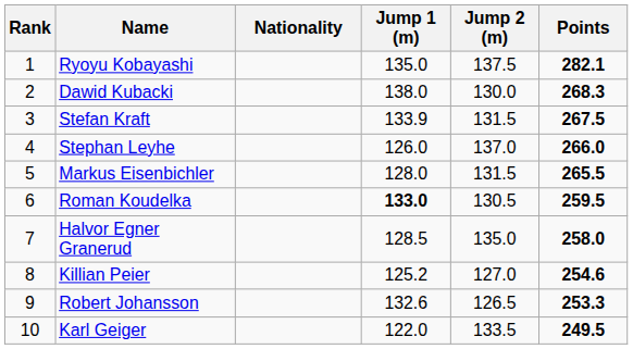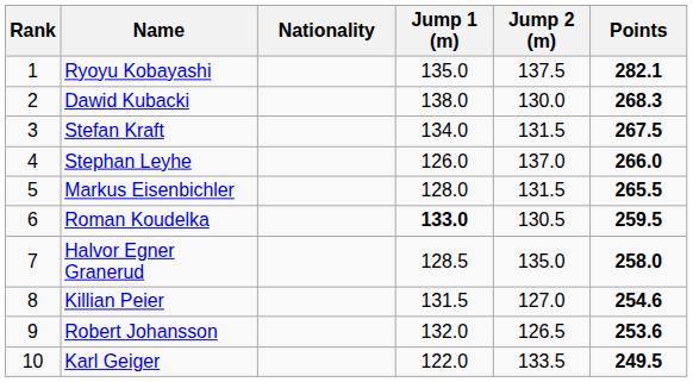 <table class="wikitable sortable" style="text-align: center;">
 <tr>
 <th align=center>Rank</th>
 <th width=160>Name</th>
 <th width=110>Nationality</th>
 <th width=75>Jump 1 (m)</th>
 <th width=75>Jump 2 (m)</th>
 <th width=75>Points</th>
 </tr>
 <tr>
 <td>1</td>
 <td align=left><a href='#'>Ryoyu Kobayashi</a></td>
 <td align= left></td>
 <td>135.0</td>
 <td>137.5</td>
 <td><strong>282.1</strong></td>
 </tr>
 <tr>
 <td>2</td>
 <td align=left><a href='#'>Dawid Kubacki</a></td>
 <td align= left></td>
 <td>138.0</td>
 <td>130.0</td>
 <td><strong>268.3</strong></td>
 </tr>
 <tr>
 <td>3</td>
 <td align=left><a href='#'>Stefan Kraft</a></td>
 <td align= left></td>
-<td>133.9</td>
+<td>134.0</td>
 <td>131.5</td>
 <td><strong>267.5</strong></td>
 </tr>
 <tr>
 <td>4</td>
 <td align=left><a href='#'>Stephan Leyhe</a></td>
 <td align= left></td>
 <td>126.0</td>
 <td>137.0</td>
 <td><strong>266.0</strong></td>
 </tr>
 <tr>
 <td>5</td>
 <td align=left><a href='#'>Markus Eisenbichler</a></td>
 <td align= left></td>
 <td>128.0</td>
 <td>131.5</td>
 <td><strong>265.5</strong></td>
 </tr>
 <tr>
 <td>6</td>
 <td align=left><a href='#'>Roman Koudelka</a></td>
 <td align= left></td>
 <td><strong>133.0</strong></td>
 <td>130.5</td>
 <td><strong>259.5</strong></td>
 </tr>
 <tr>
 <td>7</td>
 <td align=left><a href='#'>Halvor Egner Granerud</a></td>
 <td align= left></td>
 <td>128.5</td>
 <td>135.0</td>
 <td><strong>258.0</strong></td>
 </tr>
 <tr>
 <td>8</td>
 <td align=left><a href='#'>Killian Peier</a></td>
 <td align= left></td>
-<td>125.2</td>
+<td>131.5</td>
 <td>127.0</td>
 <td><strong>254.6</strong></td>
 </tr>
 <tr>
 <td>9</td>
 <td align=left><a href='#'>Robert Johansson</a></td>
 <td align= left></td>
-<td>132.6</td>
+<td>132.0</td>
 <td>126.5</td>
-<td><strong>253.3</strong></td>
+<td><strong>253.6</strong></td>
 </tr>
 <tr>
 <td>10</td>
 <td align=left><a href='#'>Karl Geiger</a></td>
 <td align= left></td>
 <td>122.0</td>
 <td>133.5</td>
 <td><strong>249.5</strong></td>
 </tr>
 </table>
